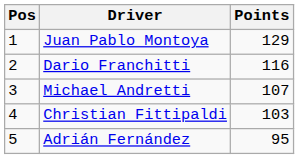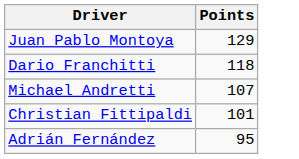 <table class="wikitable" style="font-size: 95%;">
 <tr>
-<th>Pos</th>
 <th>Driver</th>
 <th>Points</th>
 </tr>
 <tr>
-<td>1</td>
 <td> <a href='#'>Juan Pablo Montoya</a></td>
 <td align="right">129</td>
 </tr>
 <tr>
-<td>2</td>
 <td> <a href='#'>Dario Franchitti</a></td>
-<td align="right">116</td>
+<td align="right">118</td>
 </tr>
 <tr>
-<td>3</td>
 <td> <a href='#'>Michael Andretti</a></td>
 <td align="right">107</td>
 </tr>
 <tr>
-<td>4</td>
 <td> <a href='#'>Christian Fittipaldi</a></td>
-<td align="right">103</td>
+<td align="right">101</td>
 </tr>
 <tr>
-<td>5</td>
 <td> <a href='#'>Adrián Fernández</a></td>
 <td align="right">95</td>
 </tr>
 </table>
